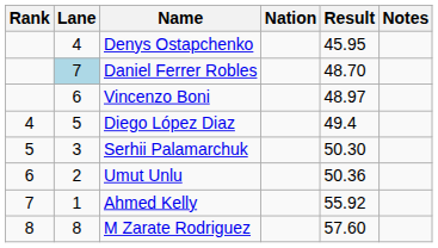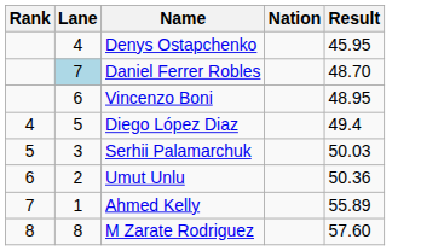 <table class="wikitable sortable" style="text-align:left">
 <tr>
 <th>Rank</th>
 <th>Lane</th>
 <th>Name</th>
 <th>Nation</th>
 <th>Result</th>
-<th>Notes</th>
 </tr>
 <tr>
 <td align=center></td>
 <td align=center>4</td>
 <td><a href='#'>Denys Ostapchenko</a></td>
 <td></td>
 <td>45.95</td>
-<td></td>
 </tr>
 <tr>
 <td align=center></td>
 <td align=center style="background: lightblue;">7</td>
 <td><a href='#'>Daniel Ferrer Robles </a></td>
 <td></td>
 <td>48.70</td>
-<td></td>
 </tr>
 <tr>
 <td align=center></td>
 <td align=center>6</td>
 <td><a href='#'>Vincenzo Boni</a></td>
 <td></td>
-<td>48.97</td>
-<td></td>
+<td>48.95</td>
 </tr>
 <tr>
 <td align=center>4</td>
 <td align=center>5</td>
 <td><a href='#'>Diego López Diaz </a></td>
 <td></td>
 <td>49.4</td>
-<td></td>
 </tr>
 <tr>
 <td align=center>5</td>
 <td align=center>3</td>
 <td><a href='#'>Serhii Palamarchuk</a></td>
 <td></td>
-<td>50.30</td>
-<td></td>
+<td>50.03</td>
 </tr>
 <tr>
 <td align=center>6</td>
 <td align=center>2</td>
 <td><a href='#'>Umut Unlu</a></td>
 <td></td>
 <td>50.36</td>
-<td></td>
 </tr>
 <tr>
 <td align=center>7</td>
 <td align=center>1</td>
 <td><a href='#'>Ahmed Kelly</a></td>
 <td></td>
-<td>55.92</td>
-<td></td>
+<td>55.89</td>
 </tr>
 <tr>
 <td align=center>8</td>
 <td align=center>8</td>
 <td><a href='#'>M Zarate Rodriguez </a></td>
 <td></td>
 <td>57.60</td>
-<td></td>
 </tr>
 </table>
